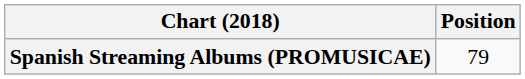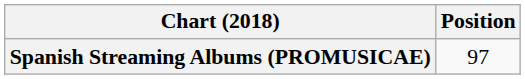 <table class="wikitable plainrowheaders" style="text-align:center">
 <tr>
 <th scope="col">Chart (2018)</th>
 <th scope="col">Position</th>
 </tr>
 <tr>
 <th scope="row" class="nowrap">Spanish Streaming Albums (PROMUSICAE)</th>
-<td>79</td>
+<td>97</td>
 </tr>
 </table>
